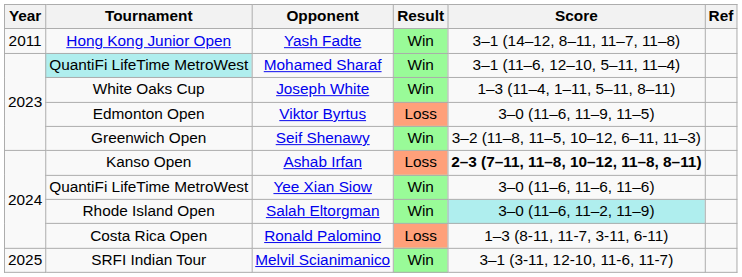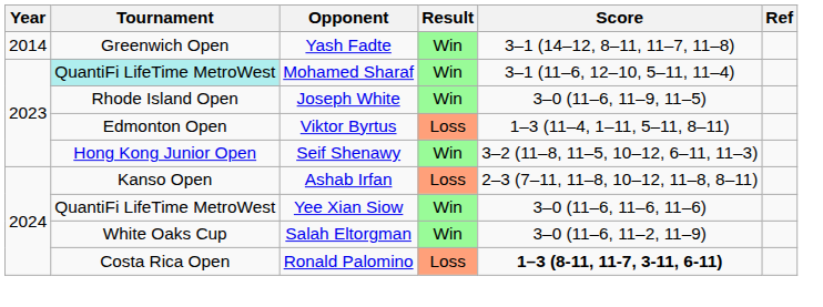 <table class="wikitable" style="text-align:center;">
 <tr>
 <th>Year</th>
 <th>Tournament</th>
 <th>Opponent</th>
 <th>Result</th>
 <th>Score</th>
 <th>Ref</th>
 </tr>
 <tr>
-<td>2011</td>
-<td><a href='#'>Hong Kong Junior Open</a></td>
+<td>2014</td>
+<td>Greenwich Open</td>
 <td> <a href='#'>Yash Fadte</a></td>
 <td bgcolor="99FB98">Win</td>
 <td>3–1 (14–12, 8–11, 11–7, 11–8)</td>
 <td></td>
 </tr>
 <tr>
 <td rowspan=4>2023</td>
 <td style="background: paleturquoise;">QuantiFi LifeTime MetroWest</td>
 <td> <a href='#'>Mohamed Sharaf</a></td>
 <td bgcolor="99FB98">Win</td>
 <td>3–1 (11–6, 12–10, 5–11, 11–4)</td>
 <td></td>
 </tr>
 <tr>
-<td>White Oaks Cup</td>
+<td>Rhode Island Open</td>
 <td> <a href='#'>Joseph White</a></td>
 <td bgcolor="99FB98">Win</td>
-<td>1–3 (11–4, 1–11, 5–11, 8–11)</td>
+<td>3–0 (11–6, 11–9, 11–5)</td>
 <td></td>
 </tr>
 <tr>
 <td>Edmonton Open</td>
 <td> <a href='#'>Viktor Byrtus</a></td>
 <td bgcolor="ffa07a">Loss</td>
-<td>3–0 (11–6, 11–9, 11–5)</td>
+<td>1–3 (11–4, 1–11, 5–11, 8–11)</td>
 <td></td>
 </tr>
 <tr>
-<td>Greenwich Open</td>
+<td><a href='#'>Hong Kong Junior Open</a></td>
 <td> <a href='#'>Seif Shenawy</a></td>
 <td bgcolor="99FB98">Win</td>
 <td>3–2 (11–8, 11–5, 10–12, 6–11, 11–3)</td>
 <td></td>
 </tr>
 <tr>
 <td rowspan=4>2024</td>
 <td>Kanso Open</td>
 <td> <a href='#'>Ashab Irfan</a></td>
 <td bgcolor="ffa07a">Loss</td>
-<td><strong>2–3 (7–11, 11–8, 10–12, 11–8, 8–11)</strong></td>
+<td>2–3 (7–11, 11–8, 10–12, 11–8, 8–11)</td>
 <td></td>
 </tr>
 <tr>
 <td>QuantiFi LifeTime MetroWest</td>
 <td> <a href='#'>Yee Xian Siow</a></td>
 <td bgcolor="99FB98">Win</td>
 <td>3–0 (11–6, 11–6, 11–6)</td>
 <td></td>
 </tr>
 <tr>
-<td>Rhode Island Open</td>
+<td>White Oaks Cup</td>
 <td> <a href='#'>Salah Eltorgman</a></td>
 <td bgcolor="99FB98">Win</td>
-<td style="background: paleturquoise;">3–0 (11–6, 11–2, 11–9)</td>
+<td>3–0 (11–6, 11–2, 11–9)</td>
 <td></td>
 </tr>
 <tr>
 <td>Costa Rica Open</td>
 <td> <a href='#'>Ronald Palomino</a></td>
 <td bgcolor="ffa07a">Loss</td>
-<td>1–3 (8-11, 11-7, 3-11, 6-11)</td>
-<td></td>
-</tr>
-<tr>
-<td>2025</td>
-<td>SRFI Indian Tour</td>
-<td> <a href='#'>Melvil Scianimanico</a></td>
-<td bgcolor="99FB98">Win</td>
-<td>3–1 (3-11, 12-10, 11-6, 11-7)</td>
+<td><strong>1–3 (8-11, 11-7, 3-11, 6-11)</strong></td>
 <td></td>
 </tr>
 </table>
